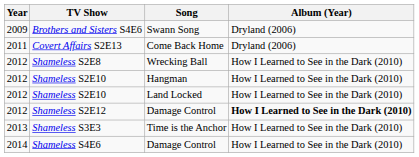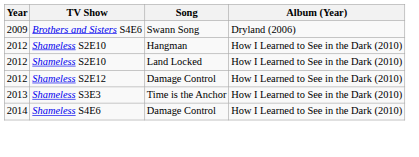 <table class="wikitable sortable">
 <tr>
 <th>Year</th>
 <th>TV Show</th>
 <th>Song</th>
 <th>Album (Year)</th>
 </tr>
 <tr>
 <td>2009</td>
 <td><em><a href='#'>Brothers and Sisters</a></em> S4E6</td>
 <td>Swann Song</td>
 <td>Dryland (2006)</td>
-</tr>
-<tr>
-<td>2011</td>
-<td><em><a href='#'>Covert Affairs</a></em> S2E13</td>
-<td>Come Back Home</td>
-<td>Dryland (2006)</td>
-</tr>
-<tr>
-<td>2012</td>
-<td><em><a href='#'>Shameless</a></em> S2E8</td>
-<td>Wrecking Ball</td>
-<td>How I Learned to See in the Dark (2010)</td>
 </tr>
 <tr>
 <td>2012</td>
 <td><em><a href='#'>Shameless</a></em> S2E10</td>
 <td>Hangman</td>
 <td>How I Learned to See in the Dark (2010)</td>
 </tr>
 <tr>
 <td>2012</td>
 <td><em><a href='#'>Shameless</a></em> S2E10</td>
 <td>Land Locked</td>
 <td>How I Learned to See in the Dark (2010)</td>
 </tr>
 <tr>
 <td>2012</td>
 <td><em><a href='#'>Shameless</a></em> S2E12</td>
 <td>Damage Control</td>
-<td><strong>How I Learned to See in the Dark (2010)</strong></td>
+<td>How I Learned to See in the Dark (2010)</td>
 </tr>
 <tr>
 <td>2013</td>
 <td><em><a href='#'>Shameless</a></em> S3E3</td>
 <td>Time is the Anchor</td>
 <td>How I Learned to See in the Dark (2010)</td>
 </tr>
 <tr>
 <td>2014</td>
 <td><em><a href='#'>Shameless</a></em> S4E6</td>
 <td>Damage Control</td>
 <td>How I Learned to See in the Dark (2010)</td>
 </tr>
 </table>
